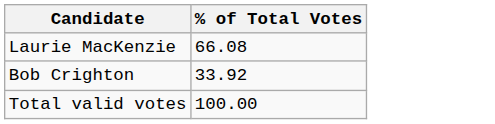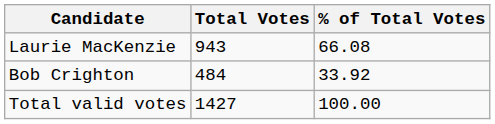 <table class="wikitable">
 <tr>
 <th>Candidate</th>
+<th>Total Votes</th>
 <th>% of Total Votes</th>
 </tr>
 <tr>
 <td>Laurie MacKenzie</td>
+<td>943</td>
 <td>66.08</td>
 </tr>
 <tr>
 <td>Bob Crighton</td>
+<td>484</td>
 <td>33.92</td>
 </tr>
 <tr>
 <td>Total valid votes</td>
+<td>1427</td>
 <td>100.00</td>
 </tr>
 </table>
